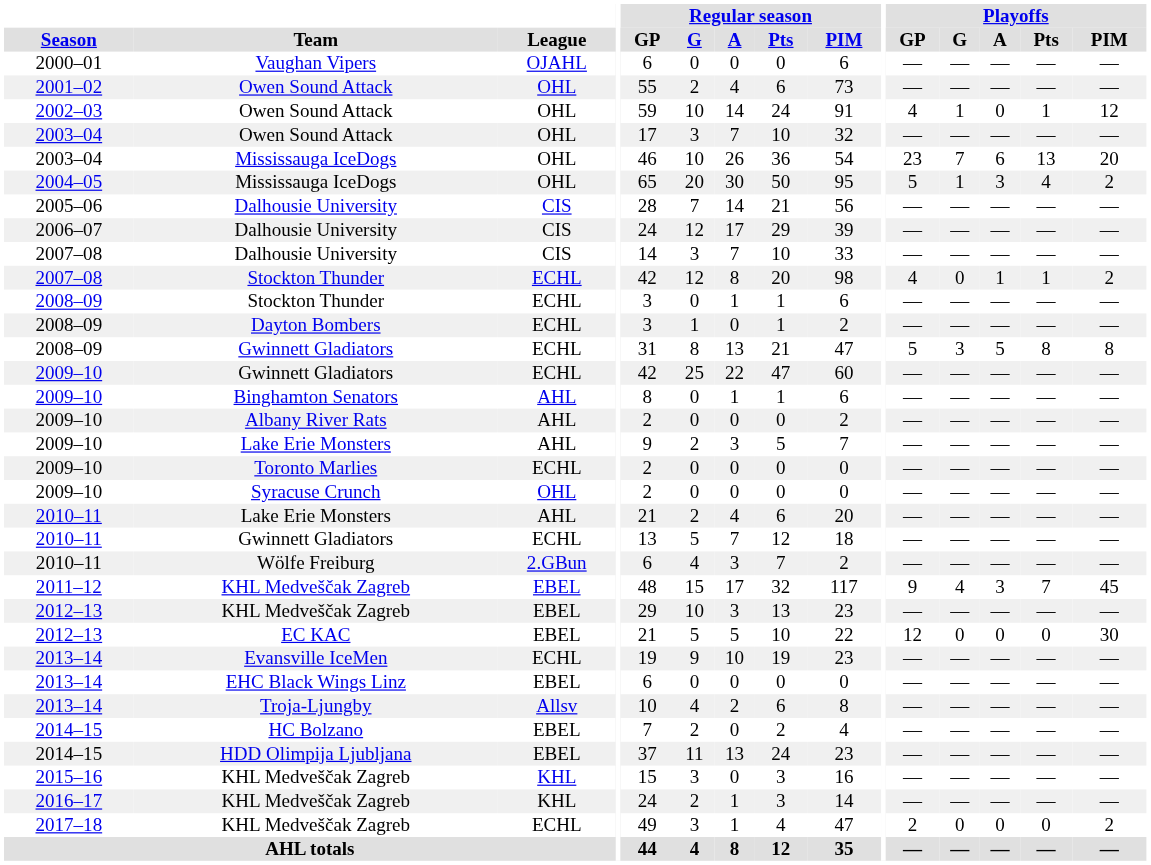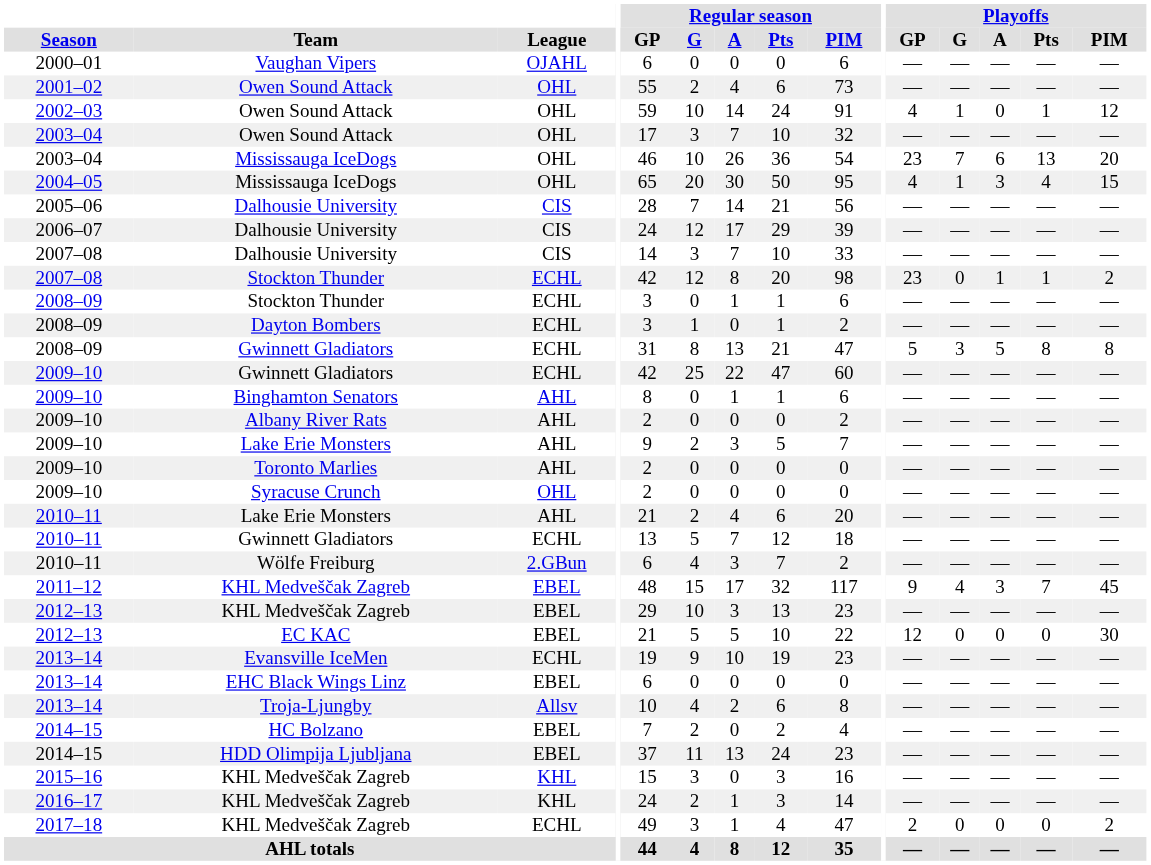 <table border="0" cellpadding="1" cellspacing="0" style="text-align:center; width:60em">
 <tr bgcolor="#e0e0e0">
 <th colspan="3" bgcolor="#ffffff"></th>
 <th rowspan="99" bgcolor="#ffffff"></th>
 <th colspan="5"><a href='#'>Regular season</a></th>
 <th rowspan="99" bgcolor="#ffffff"></th>
 <th colspan="5"><a href='#'>Playoffs</a></th>
 </tr>
 <tr bgcolor="#e0e0e0">
 <th><a href='#'>Season</a></th>
 <th>Team</th>
 <th>League</th>
 <th>GP</th>
 <th><a href='#'>G</a></th>
 <th><a href='#'>A</a></th>
 <th><a href='#'>Pts</a></th>
 <th><a href='#'>PIM</a></th>
 <th>GP</th>
 <th>G</th>
 <th>A</th>
 <th>Pts</th>
 <th>PIM</th>
 </tr>
 <tr ALIGN="center">
 <td>2000–01</td>
 <td><a href='#'>Vaughan Vipers</a></td>
 <td><a href='#'>OJAHL</a></td>
 <td>6</td>
 <td>0</td>
 <td>0</td>
 <td>0</td>
 <td>6</td>
 <td>—</td>
 <td>—</td>
 <td>—</td>
 <td>—</td>
 <td>—</td>
 </tr>
 <tr bgcolor=#f0f0f0>
 <td><a href='#'>2001–02</a></td>
 <td><a href='#'>Owen Sound Attack</a></td>
 <td><a href='#'>OHL</a></td>
 <td>55</td>
 <td>2</td>
 <td>4</td>
 <td>6</td>
 <td>73</td>
 <td>—</td>
 <td>—</td>
 <td>—</td>
 <td>—</td>
 <td>—</td>
 </tr>
 <tr>
 <td><a href='#'>2002–03</a></td>
 <td>Owen Sound Attack</td>
 <td>OHL</td>
 <td>59</td>
 <td>10</td>
 <td>14</td>
 <td>24</td>
 <td>91</td>
 <td>4</td>
 <td>1</td>
 <td>0</td>
 <td>1</td>
 <td>12</td>
 </tr>
 <tr bgcolor=#f0f0f0>
 <td><a href='#'>2003–04</a></td>
 <td>Owen Sound Attack</td>
 <td>OHL</td>
 <td>17</td>
 <td>3</td>
 <td>7</td>
 <td>10</td>
 <td>32</td>
 <td>—</td>
 <td>—</td>
 <td>—</td>
 <td>—</td>
 <td>—</td>
 </tr>
 <tr>
 <td>2003–04</td>
 <td><a href='#'>Mississauga IceDogs</a></td>
 <td>OHL</td>
 <td>46</td>
 <td>10</td>
 <td>26</td>
 <td>36</td>
 <td>54</td>
 <td>23</td>
 <td>7</td>
 <td>6</td>
 <td>13</td>
 <td>20</td>
 </tr>
 <tr bgcolor=#f0f0f0>
 <td><a href='#'>2004–05</a></td>
 <td>Mississauga IceDogs</td>
 <td>OHL</td>
 <td>65</td>
 <td>20</td>
 <td>30</td>
 <td>50</td>
 <td>95</td>
-<td>5</td>
+<td>4</td>
 <td>1</td>
 <td>3</td>
 <td>4</td>
-<td>2</td>
+<td>15</td>
 </tr>
 <tr>
 <td>2005–06</td>
 <td><a href='#'>Dalhousie University</a></td>
 <td><a href='#'>CIS</a></td>
 <td>28</td>
 <td>7</td>
 <td>14</td>
 <td>21</td>
 <td>56</td>
 <td>—</td>
 <td>—</td>
 <td>—</td>
 <td>—</td>
 <td>—</td>
 </tr>
 <tr bgcolor=#f0f0f0>
 <td>2006–07</td>
 <td>Dalhousie University</td>
 <td>CIS</td>
 <td>24</td>
 <td>12</td>
 <td>17</td>
 <td>29</td>
 <td>39</td>
 <td>—</td>
 <td>—</td>
 <td>—</td>
 <td>—</td>
 <td>—</td>
 </tr>
 <tr>
 <td>2007–08</td>
 <td>Dalhousie University</td>
 <td>CIS</td>
 <td>14</td>
 <td>3</td>
 <td>7</td>
 <td>10</td>
 <td>33</td>
 <td>—</td>
 <td>—</td>
 <td>—</td>
 <td>—</td>
 <td>—</td>
 </tr>
 <tr bgcolor=#f0f0f0>
 <td><a href='#'>2007–08</a></td>
 <td><a href='#'>Stockton Thunder</a></td>
 <td><a href='#'>ECHL</a></td>
 <td>42</td>
 <td>12</td>
 <td>8</td>
 <td>20</td>
 <td>98</td>
-<td>4</td>
+<td>23</td>
 <td>0</td>
 <td>1</td>
 <td>1</td>
 <td>2</td>
 </tr>
 <tr>
 <td><a href='#'>2008–09</a></td>
 <td>Stockton Thunder</td>
 <td>ECHL</td>
 <td>3</td>
 <td>0</td>
 <td>1</td>
 <td>1</td>
 <td>6</td>
 <td>—</td>
 <td>—</td>
 <td>—</td>
 <td>—</td>
 <td>—</td>
 </tr>
 <tr bgcolor=#f0f0f0>
 <td>2008–09</td>
 <td><a href='#'>Dayton Bombers</a></td>
 <td>ECHL</td>
 <td>3</td>
 <td>1</td>
 <td>0</td>
 <td>1</td>
 <td>2</td>
 <td>—</td>
 <td>—</td>
 <td>—</td>
 <td>—</td>
 <td>—</td>
 </tr>
 <tr>
 <td>2008–09</td>
 <td><a href='#'>Gwinnett Gladiators</a></td>
 <td>ECHL</td>
 <td>31</td>
 <td>8</td>
 <td>13</td>
 <td>21</td>
 <td>47</td>
 <td>5</td>
 <td>3</td>
 <td>5</td>
 <td>8</td>
 <td>8</td>
 </tr>
 <tr bgcolor=#f0f0f0>
 <td><a href='#'>2009–10</a></td>
 <td>Gwinnett Gladiators</td>
 <td>ECHL</td>
 <td>42</td>
 <td>25</td>
 <td>22</td>
 <td>47</td>
 <td>60</td>
 <td>—</td>
 <td>—</td>
 <td>—</td>
 <td>—</td>
 <td>—</td>
 </tr>
 <tr>
 <td><a href='#'>2009–10</a></td>
 <td><a href='#'>Binghamton Senators</a></td>
 <td><a href='#'>AHL</a></td>
 <td>8</td>
 <td>0</td>
 <td>1</td>
 <td>1</td>
 <td>6</td>
 <td>—</td>
 <td>—</td>
 <td>—</td>
 <td>—</td>
 <td>—</td>
 </tr>
 <tr bgcolor=#f0f0f0>
 <td>2009–10</td>
 <td><a href='#'>Albany River Rats</a></td>
 <td>AHL</td>
 <td>2</td>
 <td>0</td>
 <td>0</td>
 <td>0</td>
 <td>2</td>
 <td>—</td>
 <td>—</td>
 <td>—</td>
 <td>—</td>
 <td>—</td>
 </tr>
 <tr>
 <td>2009–10</td>
 <td><a href='#'>Lake Erie Monsters</a></td>
 <td>AHL</td>
 <td>9</td>
 <td>2</td>
 <td>3</td>
 <td>5</td>
 <td>7</td>
 <td>—</td>
 <td>—</td>
 <td>—</td>
 <td>—</td>
 <td>—</td>
 </tr>
 <tr bgcolor=#f0f0f0>
 <td>2009–10</td>
 <td><a href='#'>Toronto Marlies</a></td>
-<td>ECHL</td>
+<td>AHL</td>
 <td>2</td>
 <td>0</td>
 <td>0</td>
 <td>0</td>
 <td>0</td>
 <td>—</td>
 <td>—</td>
 <td>—</td>
 <td>—</td>
 <td>—</td>
 </tr>
 <tr>
 <td>2009–10</td>
 <td><a href='#'>Syracuse Crunch</a></td>
 <td><a href='#'>OHL</a></td>
 <td>2</td>
 <td>0</td>
 <td>0</td>
 <td>0</td>
 <td>0</td>
 <td>—</td>
 <td>—</td>
 <td>—</td>
 <td>—</td>
 <td>—</td>
 </tr>
 <tr bgcolor=#f0f0f0>
 <td><a href='#'>2010–11</a></td>
 <td>Lake Erie Monsters</td>
 <td>AHL</td>
 <td>21</td>
 <td>2</td>
 <td>4</td>
 <td>6</td>
 <td>20</td>
 <td>—</td>
 <td>—</td>
 <td>—</td>
 <td>—</td>
 <td>—</td>
 </tr>
 <tr>
 <td><a href='#'>2010–11</a></td>
 <td>Gwinnett Gladiators</td>
 <td>ECHL</td>
 <td>13</td>
 <td>5</td>
 <td>7</td>
 <td>12</td>
 <td>18</td>
 <td>—</td>
 <td>—</td>
 <td>—</td>
 <td>—</td>
 <td>—</td>
 </tr>
 <tr bgcolor=#f0f0f0>
 <td>2010–11</td>
 <td>Wölfe Freiburg</td>
 <td><a href='#'>2.GBun</a></td>
 <td>6</td>
 <td>4</td>
 <td>3</td>
 <td>7</td>
 <td>2</td>
 <td>—</td>
 <td>—</td>
 <td>—</td>
 <td>—</td>
 <td>—</td>
 </tr>
 <tr ALIGN="center">
 <td><a href='#'>2011–12</a></td>
 <td><a href='#'>KHL Medveščak Zagreb</a></td>
 <td><a href='#'>EBEL</a></td>
 <td>48</td>
 <td>15</td>
 <td>17</td>
 <td>32</td>
 <td>117</td>
 <td>9</td>
 <td>4</td>
 <td>3</td>
 <td>7</td>
 <td>45</td>
 </tr>
 <tr ALIGN="center" bgcolor=#f0f0f0>
 <td><a href='#'>2012–13</a></td>
 <td>KHL Medveščak Zagreb</td>
 <td>EBEL</td>
 <td>29</td>
 <td>10</td>
 <td>3</td>
 <td>13</td>
 <td>23</td>
 <td>—</td>
 <td>—</td>
 <td>—</td>
 <td>—</td>
 <td>—</td>
 </tr>
 <tr ALIGN="center">
 <td><a href='#'>2012–13</a></td>
 <td><a href='#'>EC KAC</a></td>
 <td>EBEL</td>
 <td>21</td>
 <td>5</td>
 <td>5</td>
 <td>10</td>
 <td>22</td>
 <td>12</td>
 <td>0</td>
 <td>0</td>
 <td>0</td>
 <td>30</td>
 </tr>
 <tr ALIGN="center" bgcolor=#f0f0f0>
 <td><a href='#'>2013–14</a></td>
 <td><a href='#'>Evansville IceMen</a></td>
 <td>ECHL</td>
 <td>19</td>
 <td>9</td>
 <td>10</td>
 <td>19</td>
 <td>23</td>
 <td>—</td>
 <td>—</td>
 <td>—</td>
 <td>—</td>
 <td>—</td>
 </tr>
 <tr ALIGN="center">
 <td><a href='#'>2013–14</a></td>
 <td><a href='#'>EHC Black Wings Linz</a></td>
 <td>EBEL</td>
 <td>6</td>
 <td>0</td>
 <td>0</td>
 <td>0</td>
 <td>0</td>
 <td>—</td>
 <td>—</td>
 <td>—</td>
 <td>—</td>
 <td>—</td>
 </tr>
 <tr ALIGN="center"  bgcolor=#f0f0f0>
 <td><a href='#'>2013–14</a></td>
 <td><a href='#'>Troja-Ljungby</a></td>
 <td><a href='#'>Allsv</a></td>
 <td>10</td>
 <td>4</td>
 <td>2</td>
 <td>6</td>
 <td>8</td>
 <td>—</td>
 <td>—</td>
 <td>—</td>
 <td>—</td>
 <td>—</td>
 </tr>
 <tr ALIGN="center">
 <td><a href='#'>2014–15</a></td>
 <td><a href='#'>HC Bolzano</a></td>
 <td>EBEL</td>
 <td>7</td>
 <td>2</td>
 <td>0</td>
 <td>2</td>
 <td>4</td>
 <td>—</td>
 <td>—</td>
 <td>—</td>
 <td>—</td>
 <td>—</td>
 </tr>
 <tr ALIGN="center"  bgcolor=#f0f0f0>
 <td>2014–15</td>
 <td><a href='#'>HDD Olimpija Ljubljana</a></td>
 <td>EBEL</td>
 <td>37</td>
 <td>11</td>
 <td>13</td>
 <td>24</td>
 <td>23</td>
 <td>—</td>
 <td>—</td>
 <td>—</td>
 <td>—</td>
 <td>—</td>
 </tr>
 <tr>
 <td><a href='#'>2015–16</a></td>
 <td>KHL Medveščak Zagreb</td>
 <td><a href='#'>KHL</a></td>
 <td>15</td>
 <td>3</td>
 <td>0</td>
 <td>3</td>
 <td>16</td>
 <td>—</td>
 <td>—</td>
 <td>—</td>
 <td>—</td>
 <td>—</td>
 </tr>
 <tr bgcolor=#f0f0f0>
 <td><a href='#'>2016–17</a></td>
 <td>KHL Medveščak Zagreb</td>
 <td>KHL</td>
 <td>24</td>
 <td>2</td>
 <td>1</td>
 <td>3</td>
 <td>14</td>
 <td>—</td>
 <td>—</td>
 <td>—</td>
 <td>—</td>
 <td>—</td>
 </tr>
 <tr>
 <td><a href='#'>2017–18</a></td>
 <td>KHL Medveščak Zagreb</td>
 <td>ECHL</td>
 <td>49</td>
 <td>3</td>
 <td>1</td>
 <td>4</td>
 <td>47</td>
 <td>2</td>
 <td>0</td>
 <td>0</td>
 <td>0</td>
 <td>2<br></td>
 </tr>
 <tr bgcolor="#e0e0e0">
 <th colspan="3">AHL totals</th>
 <th>44</th>
 <th>4</th>
 <th>8</th>
 <th>12</th>
 <th>35</th>
 <th>—</th>
 <th>—</th>
 <th>—</th>
 <th>—</th>
 <th>—</th>
 </tr>
 </table>
